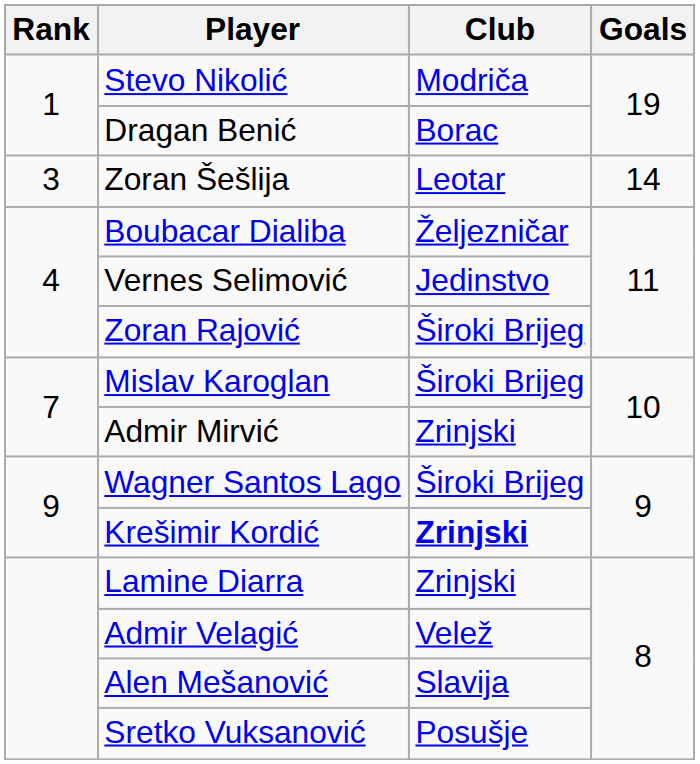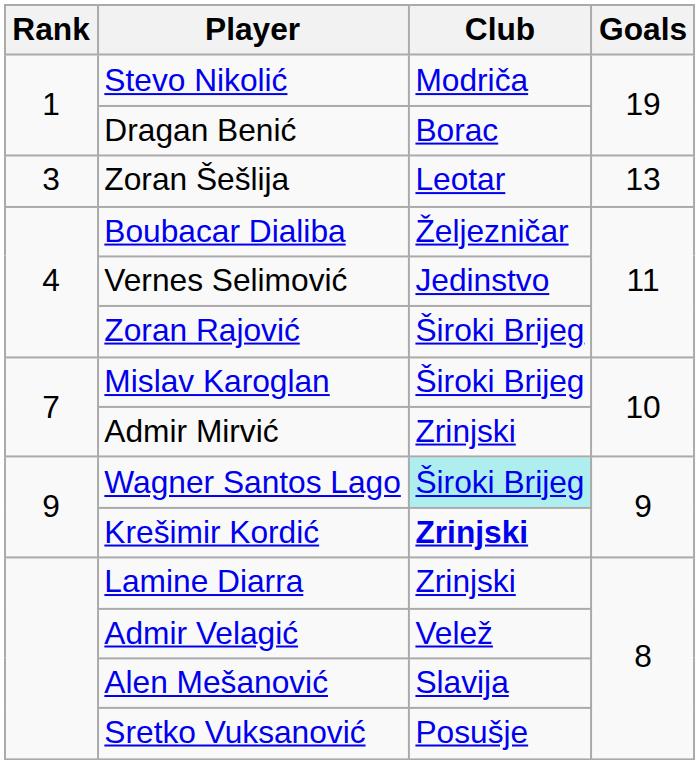 <table class="wikitable" style="text-align:center">
 <tr>
 <th>Rank</th>
 <th>Player</th>
 <th>Club</th>
 <th>Goals</th>
 </tr>
 <tr>
 <td rowspan="2">1</td>
 <td align="left"> <a href='#'>Stevo Nikolić</a></td>
 <td align="left"><a href='#'>Modriča</a></td>
 <td rowspan="2">19</td>
 </tr>
 <tr>
 <td align="left"> Dragan Benić</td>
 <td align="left"><a href='#'>Borac</a></td>
 </tr>
 <tr>
 <td>3</td>
 <td align="left"> Zoran Šešlija</td>
 <td align="left"><a href='#'>Leotar</a></td>
-<td>14</td>
+<td>13</td>
 </tr>
 <tr>
 <td rowspan="3">4</td>
 <td align="left"> <a href='#'>Boubacar Dialiba</a></td>
 <td align="left"><a href='#'>Željezničar</a></td>
 <td rowspan="3">11</td>
 </tr>
 <tr>
 <td align="left"> Vernes Selimović</td>
 <td align="left"><a href='#'>Jedinstvo</a></td>
 </tr>
 <tr>
 <td align="left"> <a href='#'>Zoran Rajović</a></td>
 <td align="left"><a href='#'>Široki Brijeg</a></td>
 </tr>
 <tr>
 <td rowspan="2">7</td>
 <td align="left"> <a href='#'>Mislav Karoglan</a></td>
 <td align="left"><a href='#'>Široki Brijeg</a></td>
 <td rowspan="2">10</td>
 </tr>
 <tr>
 <td align="left"> Admir Mirvić</td>
 <td align="left"><a href='#'>Zrinjski</a></td>
 </tr>
 <tr>
 <td rowspan="2">9</td>
 <td align="left"> <a href='#'>Wagner Santos Lago</a></td>
-<td align="left"><a href='#'>Široki Brijeg</a></td>
+<td align="left" style="background: paleturquoise;"><a href='#'>Široki Brijeg</a></td>
 <td rowspan="2">9</td>
 </tr>
 <tr>
 <td align="left"> <a href='#'>Krešimir Kordić</a></td>
 <td align="left"><strong><a href='#'>Zrinjski</a></strong></td>
 </tr>
 <tr>
 <td rowspan="4"></td>
 <td align="left"> <a href='#'>Lamine Diarra</a></td>
 <td align="left"><a href='#'>Zrinjski</a></td>
 <td rowspan="4">8</td>
 </tr>
 <tr>
 <td align="left"> <a href='#'>Admir Velagić</a></td>
 <td align="left"><a href='#'>Velež</a></td>
 </tr>
 <tr>
 <td align="left"> <a href='#'>Alen Mešanović</a></td>
 <td align="left"><a href='#'>Slavija</a></td>
 </tr>
 <tr>
 <td align="left"> <a href='#'>Sretko Vuksanović</a></td>
 <td align="left"><a href='#'>Posušje</a></td>
 </tr>
 </table>
